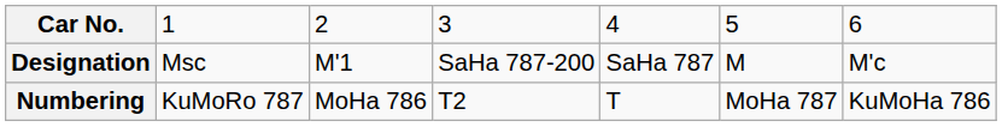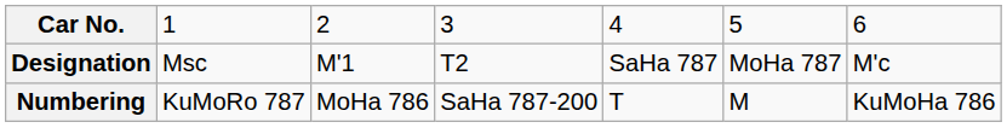 <table class="wikitable">
 <tr>
 <th>Car No.</th>
 <td>1</td>
 <td>2</td>
 <td>3</td>
 <td>4</td>
 <td>5</td>
 <td>6</td>
 </tr>
 <tr>
 <th>Designation</th>
 <td>Msc</td>
 <td>M'1</td>
-<td>SaHa 787-200</td>
+<td>T2</td>
 <td>SaHa 787</td>
-<td>M</td>
+<td>MoHa 787</td>
 <td>M'c</td>
 </tr>
 <tr>
 <th>Numbering</th>
 <td>KuMoRo 787</td>
 <td>MoHa 786</td>
-<td>T2</td>
+<td>SaHa 787-200</td>
 <td>T</td>
-<td>MoHa 787</td>
+<td>M</td>
 <td>KuMoHa 786</td>
 </tr>
 </table>
